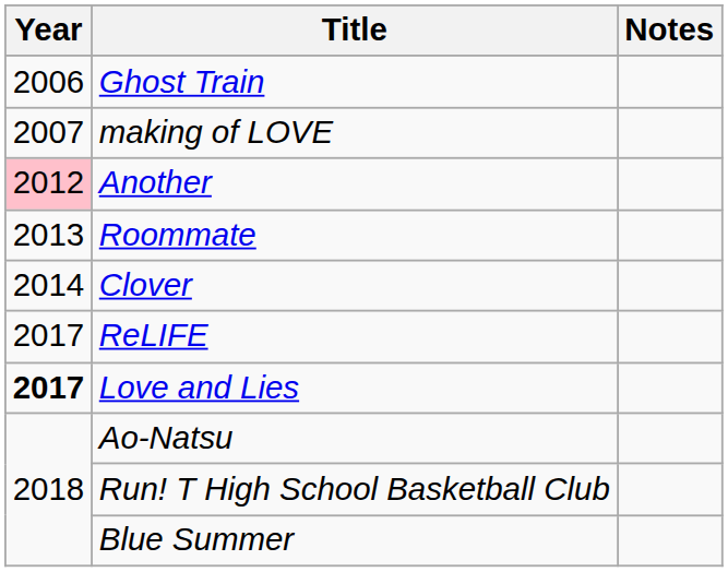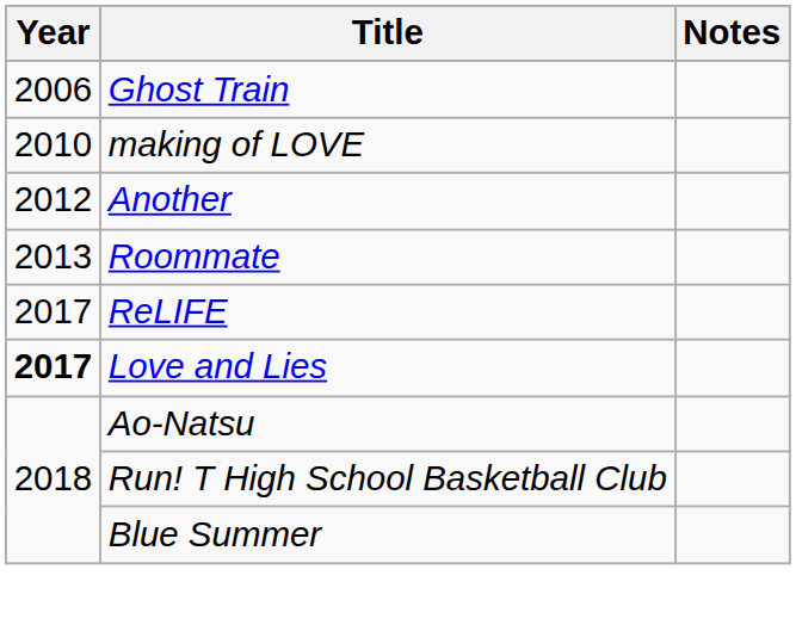 <table class="wikitable sortable">
 <tr>
 <th>Year</th>
 <th>Title</th>
 <th class="unsortable">Notes</th>
 </tr>
 <tr>
 <td>2006</td>
 <td><em><a href='#'>Ghost Train</a></em></td>
 <td></td>
 </tr>
 <tr>
-<td>2007</td>
+<td>2010</td>
 <td><em>making of LOVE</em></td>
 <td></td>
 </tr>
 <tr>
-<td style="background: pink;">2012</td>
+<td>2012</td>
 <td><em><a href='#'>Another</a></em></td>
 <td></td>
 </tr>
 <tr>
 <td>2013</td>
 <td><em><a href='#'>Roommate</a></em></td>
-<td></td>
-</tr>
-<tr>
-<td>2014</td>
-<td><em><a href='#'>Clover</a></em></td>
 <td></td>
 </tr>
 <tr>
 <td>2017</td>
 <td><em><a href='#'>ReLIFE</a></em></td>
 <td></td>
 </tr>
 <tr>
 <td><strong>2017</strong></td>
 <td><em><a href='#'>Love and Lies</a></em></td>
 <td></td>
 </tr>
 <tr>
 <td rowspan=3>2018</td>
 <td><em>Ao-Natsu</em></td>
 <td></td>
 </tr>
 <tr>
 <td><em>Run! T High School Basketball Club</em></td>
 <td></td>
 </tr>
 <tr>
 <td><em>Blue Summer</em></td>
 <td></td>
 </tr>
 </table>
